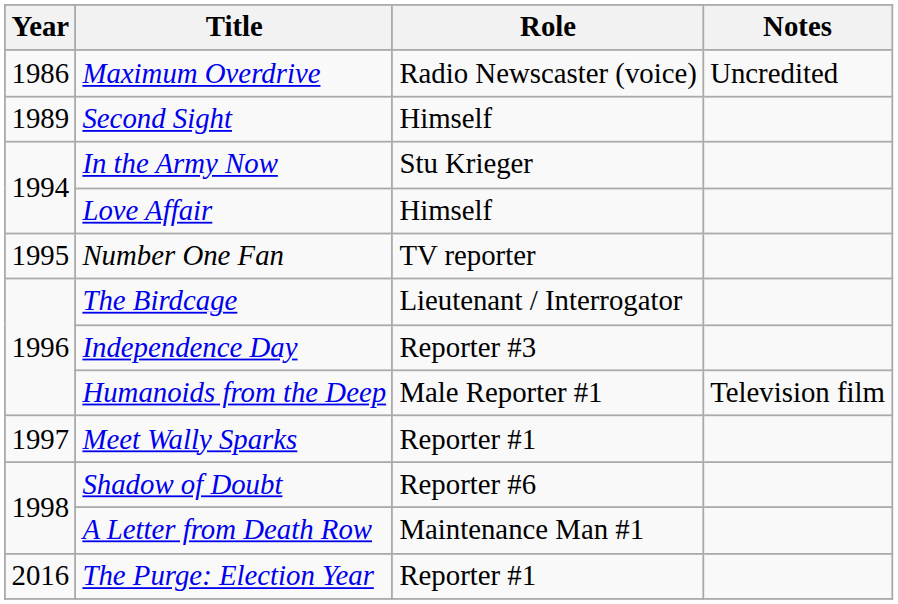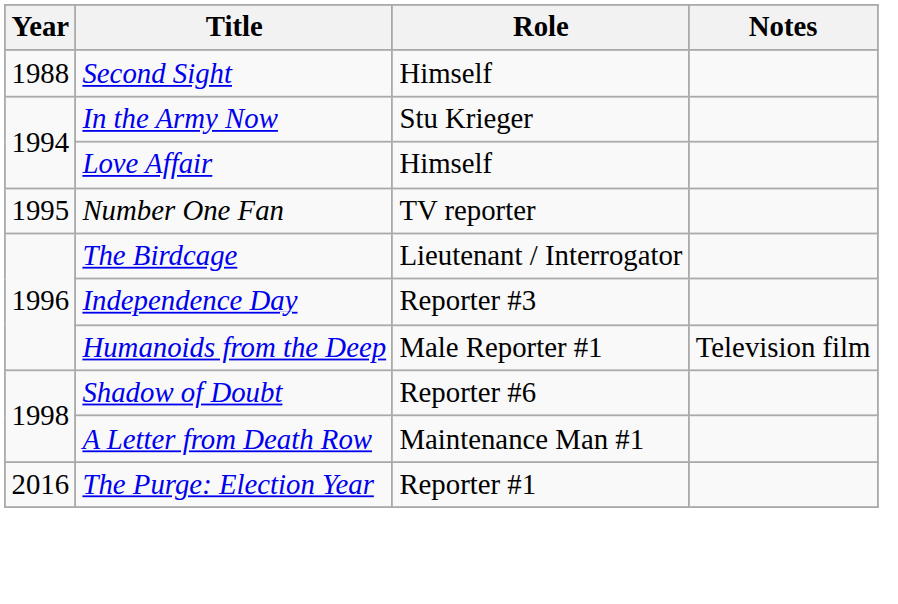 <table class="wikitable">
 <tr>
 <th>Year</th>
 <th>Title</th>
 <th>Role</th>
 <th>Notes</th>
 </tr>
 <tr>
-<td>1986</td>
-<td><em><a href='#'>Maximum Overdrive</a></em></td>
-<td>Radio Newscaster (voice)</td>
-<td>Uncredited</td>
-</tr>
-<tr>
-<td>1989</td>
+<td>1988</td>
 <td><em><a href='#'>Second Sight</a></em></td>
 <td>Himself</td>
 <td></td>
 </tr>
 <tr>
 <td rowspan="2">1994</td>
 <td><em><a href='#'>In the Army Now</a></em></td>
 <td>Stu Krieger</td>
 <td></td>
 </tr>
 <tr>
 <td><em><a href='#'>Love Affair</a></em></td>
 <td>Himself</td>
 <td></td>
 </tr>
 <tr>
 <td>1995</td>
 <td><em>Number One Fan</em></td>
 <td>TV reporter</td>
 <td></td>
 </tr>
 <tr>
 <td rowspan="3">1996</td>
 <td><em><a href='#'>The Birdcage</a></em></td>
 <td>Lieutenant / Interrogator</td>
 <td></td>
 </tr>
 <tr>
 <td><em><a href='#'>Independence Day</a></em></td>
 <td>Reporter #3</td>
 <td></td>
 </tr>
 <tr>
 <td><em><a href='#'>Humanoids from the Deep</a></em></td>
 <td>Male Reporter #1</td>
 <td>Television film</td>
 </tr>
 <tr>
-<td>1997</td>
-<td><em><a href='#'>Meet Wally Sparks</a></em></td>
-<td>Reporter #1</td>
-<td></td>
-</tr>
-<tr>
 <td rowspan="2">1998</td>
 <td><em><a href='#'>Shadow of Doubt</a></em></td>
 <td>Reporter #6</td>
 <td></td>
 </tr>
 <tr>
 <td><em><a href='#'>A Letter from Death Row</a></em></td>
 <td>Maintenance Man #1</td>
 <td></td>
 </tr>
 <tr>
 <td>2016</td>
 <td><em><a href='#'>The Purge: Election Year</a></em></td>
 <td>Reporter #1</td>
 <td></td>
 </tr>
 </table>
